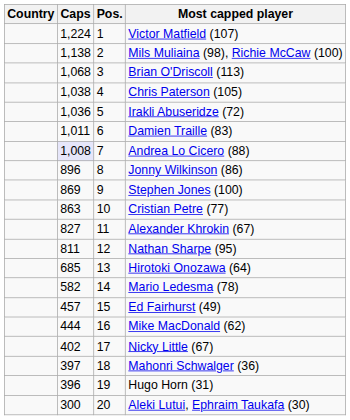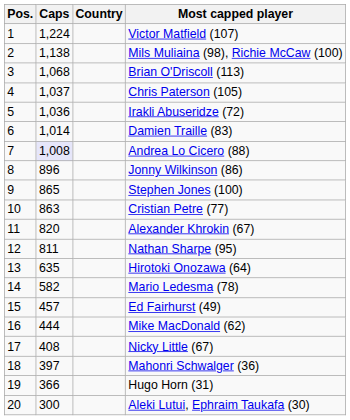 <table class="wikitable">
 <tr>
+<th>Pos.</th>
+<th>Caps</th>
 <th>Country</th>
-<th>Caps</th>
-<th>Pos.</th>
 <th>Most capped player</th>
 </tr>
 <tr>
+<td>1</td>
+<td>1,224</td>
 <td></td>
-<td>1,224</td>
-<td>1</td>
 <td><a href='#'>Victor Matfield</a> (107)</td>
 </tr>
 <tr>
+<td>2</td>
+<td>1,138</td>
 <td></td>
-<td>1,138</td>
-<td>2</td>
 <td><a href='#'>Mils Muliaina</a> (98), <a href='#'>Richie McCaw</a> (100)</td>
 </tr>
 <tr>
+<td>3</td>
+<td>1,068</td>
 <td></td>
-<td>1,068</td>
-<td>3</td>
 <td><a href='#'>Brian O'Driscoll</a> (113)</td>
 </tr>
 <tr>
+<td>4</td>
+<td>1,037</td>
 <td></td>
-<td>1,038</td>
-<td>4</td>
 <td><a href='#'>Chris Paterson</a> (105)</td>
 </tr>
 <tr>
+<td>5</td>
+<td>1,036</td>
 <td></td>
-<td>1,036</td>
-<td>5</td>
 <td><a href='#'>Irakli Abuseridze</a> (72)</td>
 </tr>
 <tr>
+<td>6</td>
+<td>1,014</td>
 <td></td>
-<td>1,011</td>
-<td>6</td>
 <td><a href='#'>Damien Traille</a> (83)</td>
 </tr>
 <tr>
+<td>7</td>
+<td style="background: lavender;">1,008</td>
 <td></td>
-<td style="background: lavender;">1,008</td>
-<td>7</td>
 <td><a href='#'>Andrea Lo Cicero</a> (88)</td>
 </tr>
 <tr>
+<td>8</td>
+<td>896</td>
 <td></td>
-<td>896</td>
-<td>8</td>
 <td><a href='#'>Jonny Wilkinson</a> (86)</td>
 </tr>
 <tr>
+<td>9</td>
+<td>865</td>
 <td></td>
-<td>869</td>
-<td>9</td>
 <td><a href='#'>Stephen Jones</a> (100)</td>
 </tr>
 <tr>
+<td>10</td>
+<td>863</td>
 <td></td>
-<td>863</td>
-<td>10</td>
 <td><a href='#'>Cristian Petre</a> (77)</td>
 </tr>
 <tr>
+<td>11</td>
+<td>820</td>
 <td></td>
-<td>827</td>
-<td>11</td>
 <td><a href='#'>Alexander Khrokin</a> (67)</td>
 </tr>
 <tr>
+<td>12</td>
+<td>811</td>
 <td></td>
-<td>811</td>
-<td>12</td>
 <td><a href='#'>Nathan Sharpe</a> (95)</td>
 </tr>
 <tr>
+<td>13</td>
+<td>635</td>
 <td></td>
-<td>685</td>
-<td>13</td>
 <td><a href='#'>Hirotoki Onozawa</a> (64)</td>
 </tr>
 <tr>
+<td>14</td>
+<td>582</td>
 <td></td>
-<td>582</td>
-<td>14</td>
 <td><a href='#'>Mario Ledesma</a> (78)</td>
 </tr>
 <tr>
+<td>15</td>
+<td>457</td>
 <td></td>
-<td>457</td>
-<td>15</td>
 <td><a href='#'>Ed Fairhurst</a> (49)</td>
 </tr>
 <tr>
+<td>16</td>
+<td>444</td>
 <td></td>
-<td>444</td>
-<td>16</td>
 <td><a href='#'>Mike MacDonald</a> (62)</td>
 </tr>
 <tr>
+<td>17</td>
+<td>408</td>
 <td></td>
-<td>402</td>
-<td>17</td>
 <td><a href='#'>Nicky Little</a> (67)</td>
 </tr>
 <tr>
+<td>18</td>
+<td>397</td>
 <td></td>
-<td>397</td>
-<td>18</td>
 <td><a href='#'>Mahonri Schwalger</a> (36)</td>
 </tr>
 <tr>
+<td>19</td>
+<td>366</td>
 <td></td>
-<td>396</td>
-<td>19</td>
 <td>Hugo Horn (31)</td>
 </tr>
 <tr>
+<td>20</td>
+<td>300</td>
 <td></td>
-<td>300</td>
-<td>20</td>
 <td><a href='#'>Aleki Lutui</a>, <a href='#'>Ephraim Taukafa</a> (30)</td>
 </tr>
 </table>
